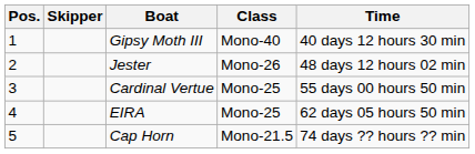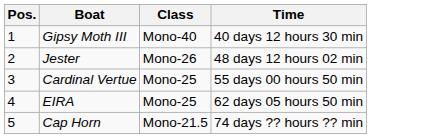 <table class="wikitable sortable">
 <tr>
 <th>Pos.</th>
-<th>Skipper</th>
 <th>Boat</th>
 <th>Class</th>
 <th>Time</th>
 </tr>
 <tr>
 <td>1</td>
-<td></td>
 <td><em>Gipsy Moth III</em></td>
 <td>Mono-40</td>
 <td>40 days 12 hours 30 min</td>
 </tr>
 <tr>
 <td>2</td>
-<td></td>
 <td><em>Jester</em></td>
 <td>Mono-26</td>
 <td>48 days 12 hours 02 min</td>
 </tr>
 <tr>
 <td>3</td>
-<td></td>
 <td><em>Cardinal Vertue</em></td>
 <td>Mono-25</td>
 <td>55 days 00 hours 50 min</td>
 </tr>
 <tr>
 <td>4</td>
-<td></td>
 <td><em>EIRA</em></td>
 <td>Mono-25</td>
 <td>62 days 05 hours 50 min</td>
 </tr>
 <tr>
 <td>5</td>
-<td></td>
 <td><em>Cap Horn</em></td>
 <td>Mono-21.5</td>
 <td>74 days ?? hours ?? min</td>
 </tr>
 </table>
